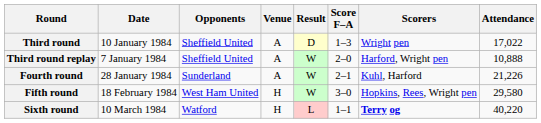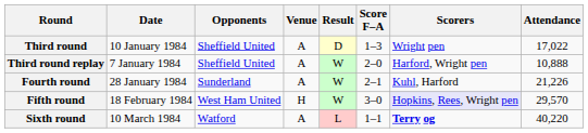 <table class="wikitable plainrowheaders" style="text-align:center">
 <tr>
 <th scope="col">Round</th>
 <th scope="col">Date</th>
 <th scope="col">Opponents</th>
 <th scope="col">Venue</th>
 <th scope="col">Result</th>
 <th scope="col">Score<br>F–A</th>
 <th scope="col">Scorers</th>
 <th scope="col">Attendance</th>
 </tr>
 <tr>
 <th scope="row">Third round</th>
 <td align="left">10 January 1984</td>
 <td align="left"><a href='#'>Sheffield United</a></td>
 <td>A</td>
 <td style="background:#ffc">D</td>
 <td>1–3</td>
 <td align="left"><a href='#'>Wright</a> <a href='#'>pen</a></td>
 <td>17,022</td>
 </tr>
 <tr>
 <th scope="row">Third round replay</th>
 <td align="left">7 January 1984</td>
 <td align="left"><a href='#'>Sheffield United</a></td>
 <td>A</td>
 <td style="background:#cfc">W</td>
 <td>2–0</td>
 <td align="left"><a href='#'>Harford</a>, Wright <a href='#'>pen</a></td>
 <td>10,888</td>
 </tr>
 <tr>
 <th scope="row">Fourth round</th>
 <td align="left">28 January 1984</td>
 <td align="left"><a href='#'>Sunderland</a></td>
 <td>A</td>
 <td style="background:#cfc">W</td>
 <td>2–1</td>
 <td align="left"><a href='#'>Kuhl</a>, Harford</td>
 <td>21,226</td>
 </tr>
 <tr>
 <th scope="row">Fifth round</th>
 <td align="left">18 February 1984</td>
 <td align="left"><a href='#'>West Ham United</a></td>
 <td>H</td>
 <td style="background:#cfc">W</td>
 <td>3–0</td>
-<td align="left"><a href='#'>Hopkins</a>, <a href='#'>Rees</a>, Wright <a href='#'>pen</a></td>
-<td>29,580</td>
+<td align="left" style="background: lavender;"><a href='#'>Hopkins</a>, <a href='#'>Rees</a>, Wright <a href='#'>pen</a></td>
+<td>29,570</td>
 </tr>
 <tr>
 <th scope="row">Sixth round</th>
 <td align="left">10 March 1984</td>
 <td align="left"><a href='#'>Watford</a></td>
-<td>H</td>
+<td>A</td>
 <td style="background:#fcc">L</td>
 <td>1–1</td>
 <td align="left"><strong><a href='#'>Terry</a> <a href='#'>og</a></strong></td>
 <td>40,220</td>
 </tr>
 </table>
